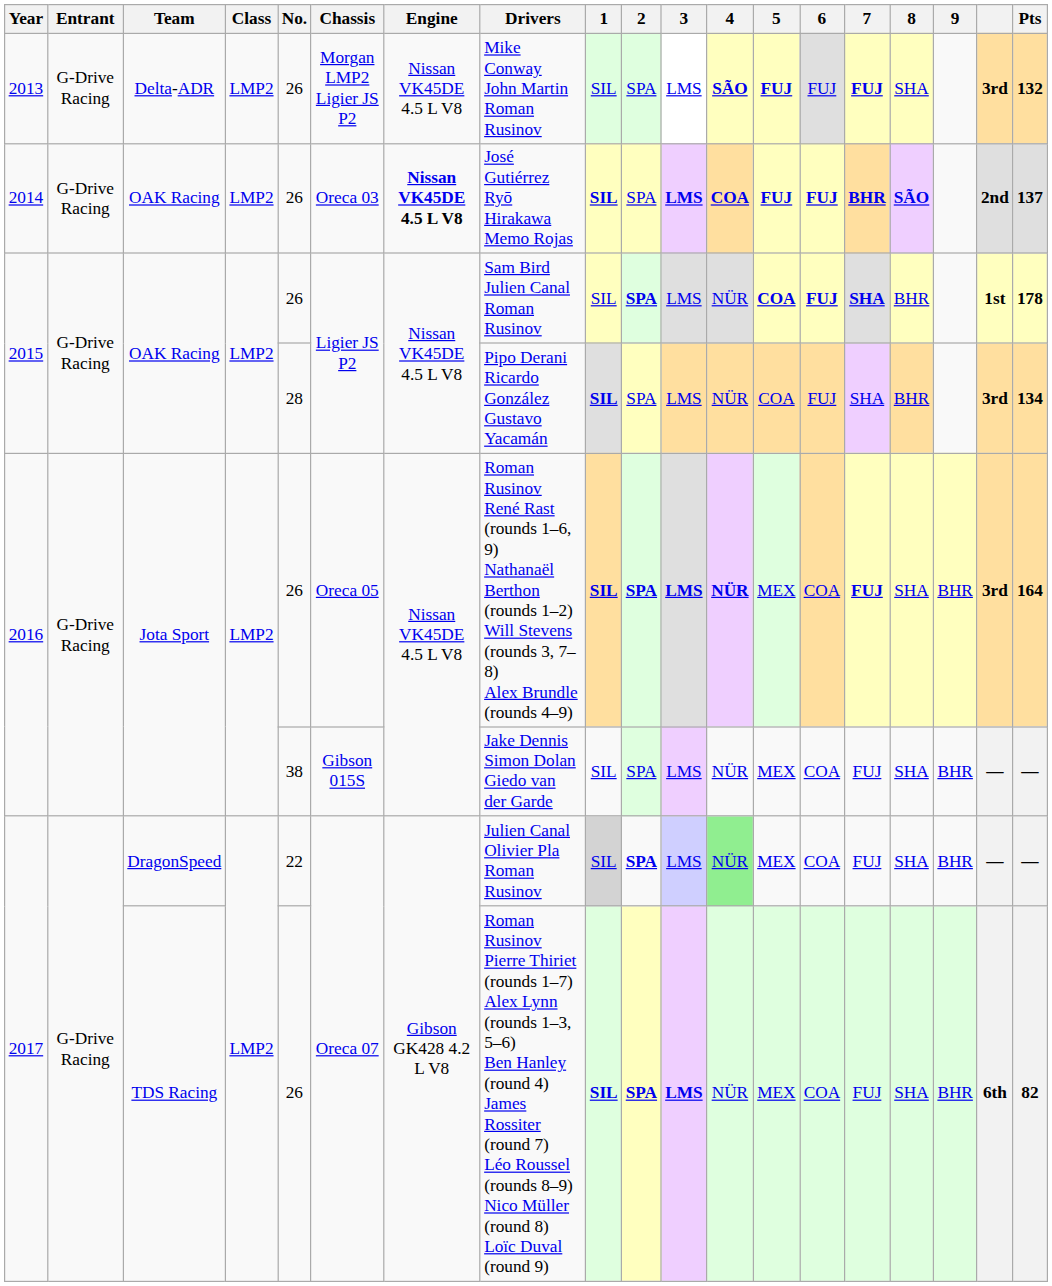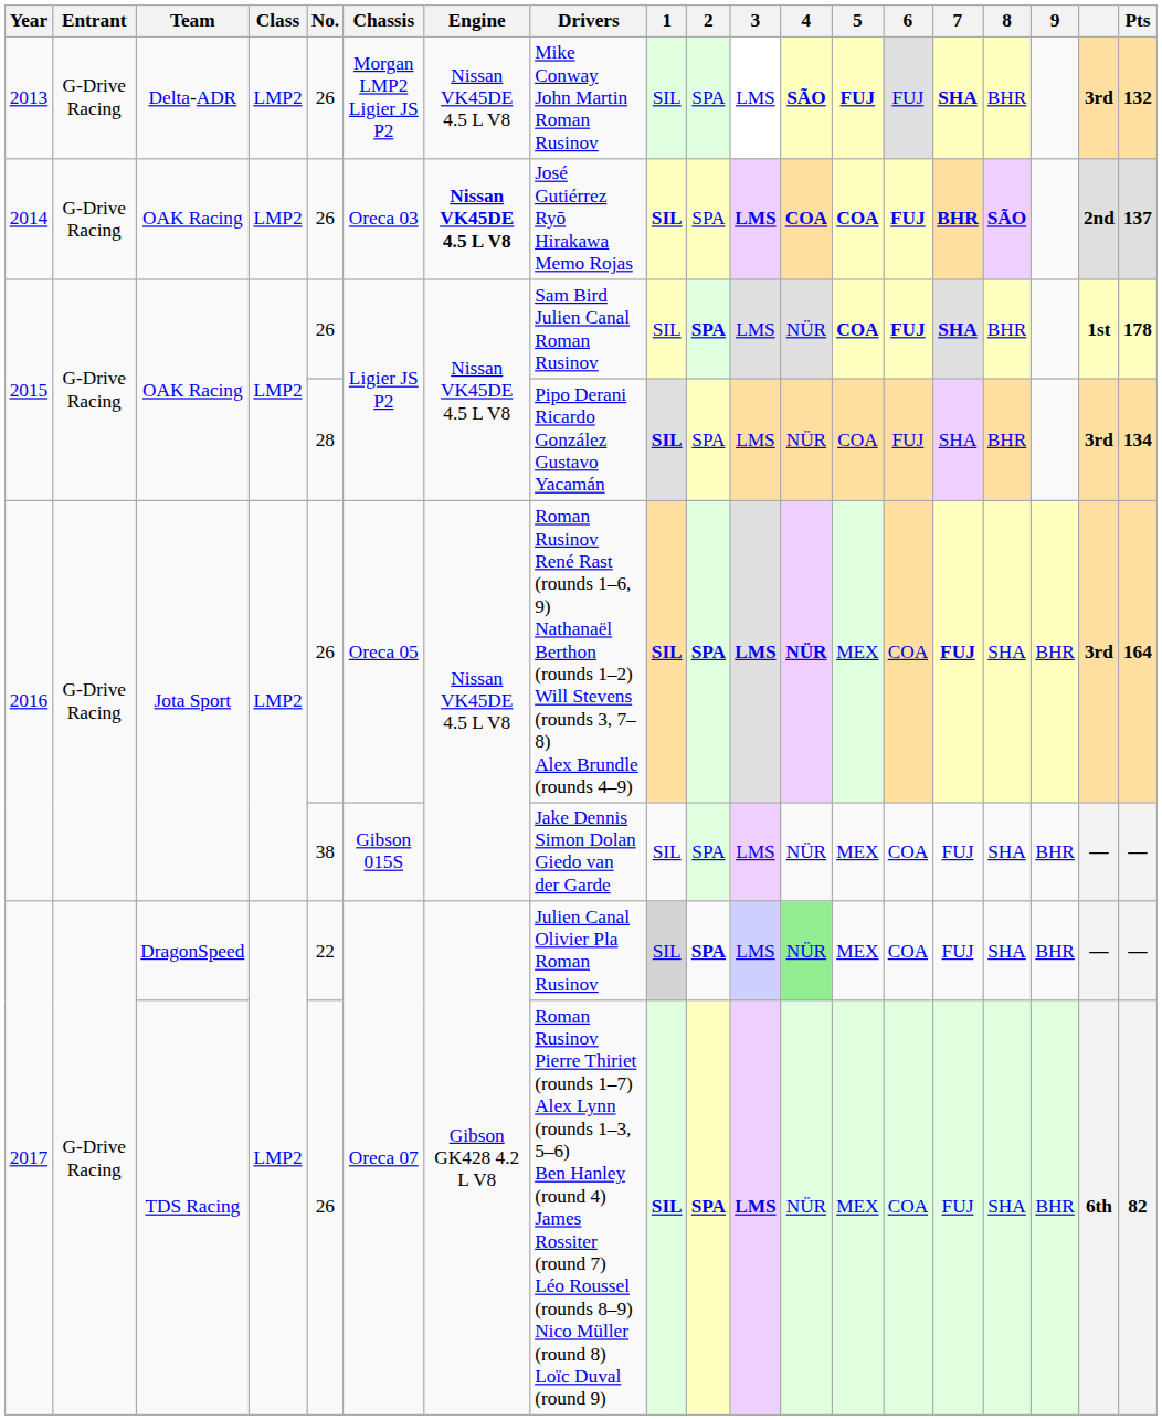 <table class="wikitable" style="font-size: 90%; text-align:center">
 <tr>
 <th>Year</th>
 <th>Entrant</th>
 <th>Team</th>
 <th>Class</th>
 <th>No.</th>
 <th>Chassis</th>
 <th>Engine</th>
 <th>Drivers</th>
 <th>1</th>
 <th>2</th>
 <th>3</th>
 <th>4</th>
 <th>5</th>
 <th>6</th>
 <th>7</th>
 <th>8</th>
 <th>9</th>
 <th></th>
 <th>Pts</th>
 </tr>
 <tr>
 <td><a href='#'>2013</a></td>
 <td> G-Drive Racing</td>
 <td><a href='#'>Delta</a>-<a href='#'>ADR</a></td>
 <td><a href='#'>LMP2</a></td>
 <td>26</td>
 <td><a href='#'>Morgan LMP2</a><br><a href='#'>Ligier JS P2</a></td>
 <td><a href='#'>Nissan VK45DE</a> 4.5 L V8</td>
 <td align=left> <a href='#'>Mike Conway</a><br> <a href='#'>John Martin</a><br> <a href='#'>Roman Rusinov</a></td>
 <td style="background:#DFFFDF;"><a href='#'>SIL</a><br></td>
 <td style="background:#DFFFDF;"><a href='#'>SPA</a><br></td>
 <td style="background:#FFFFFF;"><a href='#'>LMS</a><br></td>
 <td style="background:#FFFFBF;"><strong><a href='#'>SÃO</a></strong><br></td>
 <td style="background:#FFFFBF;"><strong><a href='#'>FUJ</a></strong><br></td>
 <td style="background:#DFDFDF;"><a href='#'>FUJ</a><br></td>
-<td style="background:#FFFFBF;"><strong><a href='#'>FUJ</a></strong><br></td>
-<td style="background:#FFFFBF;"><a href='#'>SHA</a><br></td>
+<td style="background:#FFFFBF;"><strong><a href='#'>SHA</a></strong><br></td>
+<td style="background:#FFFFBF;"><a href='#'>BHR</a><br></td>
 <td></td>
 <th style="background:#FFDF9F;">3rd</th>
 <th style="background:#FFDF9F;">132</th>
 </tr>
 <tr>
 <td><a href='#'>2014</a></td>
 <td> G-Drive Racing</td>
 <td><a href='#'>OAK Racing</a></td>
 <td><a href='#'>LMP2</a></td>
 <td>26</td>
 <td><a href='#'>Oreca 03</a></td>
 <td><strong><a href='#'>Nissan VK45DE</a> 4.5 L V8</strong></td>
 <td align=left> <a href='#'>José Gutiérrez</a><br> <a href='#'>Ryō Hirakawa</a><br> <a href='#'>Memo Rojas</a></td>
 <td style="background:#FFFFBF;"><strong><a href='#'>SIL</a></strong><br></td>
 <td style="background:#FFFFBF;"><a href='#'>SPA</a><br></td>
 <td style="background:#EFCFFF;"><strong><a href='#'>LMS</a></strong><br></td>
 <td style="background:#FFDF9F;"><strong><a href='#'>COA</a></strong><br></td>
-<td style="background:#FFFFBF;"><strong><a href='#'>FUJ</a></strong><br></td>
+<td style="background:#FFFFBF;"><strong><a href='#'>COA</a></strong><br></td>
 <td style="background:#FFFFBF;"><strong><a href='#'>FUJ</a></strong><br></td>
 <td style="background:#FFDF9F;"><strong><a href='#'>BHR</a></strong><br></td>
 <td style="background:#EFCFFF;"><strong><a href='#'>SÃO</a></strong><br></td>
 <td></td>
 <th style="background:#DFDFDF;">2nd</th>
 <th style="background:#DFDFDF;">137</th>
 </tr>
 <tr>
 <td rowspan=2><a href='#'>2015</a></td>
 <td rowspan=2> G-Drive Racing</td>
 <td rowspan=2><a href='#'>OAK Racing</a></td>
 <td rowspan=2><a href='#'>LMP2</a></td>
 <td>26</td>
 <td rowspan=2><a href='#'>Ligier JS P2</a></td>
 <td rowspan=2><a href='#'>Nissan VK45DE</a> 4.5 L V8</td>
 <td align=left> <a href='#'>Sam Bird</a><br> <a href='#'>Julien Canal</a><br> <a href='#'>Roman Rusinov</a></td>
 <td style="background:#FFFFBF;"><a href='#'>SIL</a><br></td>
 <td style="background:#DFFFDF;"><strong><a href='#'>SPA</a></strong><br></td>
 <td style="background:#DFDFDF;"><a href='#'>LMS</a><br></td>
 <td style="background:#DFDFDF;"><a href='#'>NÜR</a><br></td>
 <td style="background:#FFFFBF;"><strong><a href='#'>COA</a></strong><br></td>
 <td style="background:#FFFFBF;"><strong><a href='#'>FUJ</a></strong><br></td>
 <td style="background:#DFDFDF;"><strong><a href='#'>SHA</a></strong><br></td>
 <td style="background:#FFFFBF;"><a href='#'>BHR</a><br></td>
 <td></td>
 <th style="background:#FFFFBF;">1st</th>
 <th style="background:#FFFFBF;">178</th>
 </tr>
 <tr>
 <td>28</td>
 <td align=left> <a href='#'>Pipo Derani</a><br> <a href='#'>Ricardo González</a><br> <a href='#'>Gustavo Yacamán</a></td>
 <td style="background:#DFDFDF;"><strong><a href='#'>SIL</a></strong><br></td>
 <td style="background:#FFFFBF;"><a href='#'>SPA</a><br></td>
 <td style="background:#FFDF9F;"><a href='#'>LMS</a><br></td>
 <td style="background:#FFDF9F;"><a href='#'>NÜR</a><br></td>
 <td style="background:#FFDF9F;"><a href='#'>COA</a><br></td>
 <td style="background:#FFDF9F;"><a href='#'>FUJ</a><br></td>
 <td style="background:#EFCFFF;"><a href='#'>SHA</a><br></td>
 <td style="background:#FFDF9F;"><a href='#'>BHR</a><br></td>
 <td></td>
 <th style="background:#FFDF9F;">3rd</th>
 <th style="background:#FFDF9F;">134</th>
 </tr>
 <tr>
 <td rowspan=2><a href='#'>2016</a></td>
 <td rowspan=2> G-Drive Racing</td>
 <td rowspan=2><a href='#'>Jota Sport</a></td>
 <td rowspan=2><a href='#'>LMP2</a></td>
 <td>26</td>
 <td><a href='#'>Oreca 05</a></td>
 <td rowspan=2><a href='#'>Nissan VK45DE</a> 4.5 L V8</td>
 <td align=left> <a href='#'>Roman Rusinov</a><br> <a href='#'>René Rast</a> (rounds 1–6, 9)<br> <a href='#'>Nathanaël Berthon</a> (rounds 1–2)<br> <a href='#'>Will Stevens</a> (rounds 3, 7–8)<br> <a href='#'>Alex Brundle</a> (rounds 4–9)</td>
 <td style="background:#FFDF9F;"><strong><a href='#'>SIL</a></strong><br></td>
 <td style="background:#DFFFDF;"><strong><a href='#'>SPA</a></strong><br></td>
 <td style="background:#DFDFDF;"><strong><a href='#'>LMS</a></strong><br></td>
 <td style="background:#EFCFFF;"><strong><a href='#'>NÜR</a></strong><br></td>
 <td style="background:#DFFFDF;"><a href='#'>MEX</a><br></td>
 <td style="background:#FFDF9F;"><a href='#'>COA</a><br></td>
 <td style="background:#FFFFBF;"><strong><a href='#'>FUJ</a></strong><br></td>
 <td style="background:#FFFFBF;"><a href='#'>SHA</a><br></td>
 <td style="background:#FFFFBF;"><a href='#'>BHR</a><br></td>
 <th style="background:#FFDF9F;">3rd</th>
 <th style="background:#FFDF9F;">164</th>
 </tr>
 <tr>
 <td>38</td>
 <td><a href='#'>Gibson 015S</a></td>
 <td align=left> <a href='#'>Jake Dennis</a><br> <a href='#'>Simon Dolan</a><br> <a href='#'>Giedo van der Garde</a></td>
 <td><a href='#'>SIL</a></td>
 <td style="background:#DFFFDF;"><a href='#'>SPA</a><br></td>
 <td style="background:#EFCFFF;"><a href='#'>LMS</a><br></td>
 <td><a href='#'>NÜR</a></td>
 <td><a href='#'>MEX</a></td>
 <td><a href='#'>COA</a></td>
 <td><a href='#'>FUJ</a></td>
 <td><a href='#'>SHA</a></td>
 <td><a href='#'>BHR</a></td>
 <th>—</th>
 <th>—</th>
 </tr>
 <tr>
 <td rowspan=2><a href='#'>2017</a></td>
 <td rowspan=2> G-Drive Racing</td>
 <td><a href='#'>DragonSpeed</a></td>
 <td rowspan=2><a href='#'>LMP2</a></td>
 <td>22</td>
 <td rowspan=2><a href='#'>Oreca 07</a></td>
 <td rowspan=2><a href='#'>Gibson</a> GK428 4.2 L V8</td>
 <td align=left> <a href='#'>Julien Canal</a><br> <a href='#'>Olivier Pla</a><br> <a href='#'>Roman Rusinov</a></td>
 <td style="background: lightgrey;"><a href='#'>SIL</a></td>
 <td><strong><a href='#'>SPA</a></strong></td>
 <td style="background:#CFCFFF;"><a href='#'>LMS</a><br></td>
 <td style="background: lightgreen;"><a href='#'>NÜR</a></td>
 <td><a href='#'>MEX</a></td>
 <td><a href='#'>COA</a></td>
 <td><a href='#'>FUJ</a></td>
 <td><a href='#'>SHA</a></td>
 <td><a href='#'>BHR</a></td>
 <th>—</th>
 <th>—</th>
 </tr>
 <tr>
 <td><a href='#'>TDS Racing</a></td>
 <td>26</td>
 <td align=left> <a href='#'>Roman Rusinov</a><br> <a href='#'>Pierre Thiriet</a> (rounds 1–7)<br> <a href='#'>Alex Lynn</a> (rounds 1–3, 5–6)<br> <a href='#'>Ben Hanley</a> (round 4)<br> <a href='#'>James Rossiter</a> (round 7)<br> <a href='#'>Léo Roussel</a> (rounds 8–9)<br> <a href='#'>Nico Müller</a> (round 8)<br> <a href='#'>Loïc Duval</a> (round 9)</td>
 <td style="background:#DFFFDF;"><strong><a href='#'>SIL</a></strong><br></td>
 <td style="background:#FFFFBF;"><strong><a href='#'>SPA</a></strong><br></td>
 <td style="background:#EFCFFF;"><strong><a href='#'>LMS</a></strong><br></td>
 <td style="background:#DFFFDF;"><a href='#'>NÜR</a><br></td>
 <td style="background:#DFFFDF;"><a href='#'>MEX</a><br></td>
 <td style="background:#DFFFDF;"><a href='#'>COA</a><br></td>
 <td style="background:#DFFFDF;"><a href='#'>FUJ</a><br></td>
 <td style="background:#DFFFDF;"><a href='#'>SHA</a><br></td>
 <td style="background:#DFFFDF;"><a href='#'>BHR</a><br></td>
 <th>6th</th>
 <th>82</th>
 </tr>
 </table>
